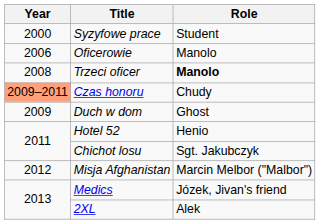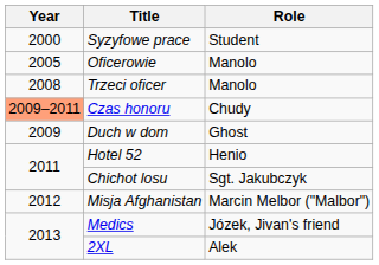 <table class="wikitable sortable">
 <tr>
 <th>Year</th>
 <th>Title</th>
 <th>Role</th>
 </tr>
 <tr>
 <td align="center">2000</td>
 <td><em>Syzyfowe prace</em></td>
 <td>Student</td>
 </tr>
 <tr>
-<td align="center">2006</td>
+<td align="center">2005</td>
 <td><em>Oficerowie</em></td>
 <td>Manolo</td>
 </tr>
 <tr>
 <td align="center">2008</td>
 <td><em>Trzeci oficer</em></td>
-<td><strong>Manolo</strong></td>
+<td>Manolo</td>
 </tr>
 <tr>
 <td align="center" style="background: lightsalmon;">2009–2011</td>
 <td><em><a href='#'>Czas honoru</a></em></td>
 <td>Chudy</td>
 </tr>
 <tr>
 <td align="center">2009</td>
 <td><em>Duch w dom</em></td>
 <td>Ghost</td>
 </tr>
 <tr>
 <td align="center" rowspan="2">2011</td>
 <td><em>Hotel 52</em></td>
 <td>Henio</td>
 </tr>
 <tr>
 <td><em>Chichot losu</em></td>
 <td>Sgt. Jakubczyk</td>
 </tr>
 <tr>
 <td align="center">2012</td>
 <td><em>Misja Afghanistan</em></td>
 <td>Marcin Melbor ("Malbor")</td>
 </tr>
 <tr>
 <td align="center" rowspan="2">2013</td>
 <td><em><a href='#'>Medics</a></em></td>
 <td>Józek, Jivan's friend</td>
 </tr>
 <tr>
 <td><em><a href='#'>2XL</a></em></td>
 <td>Alek</td>
 </tr>
 </table>
